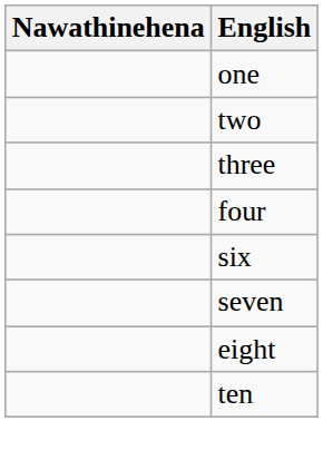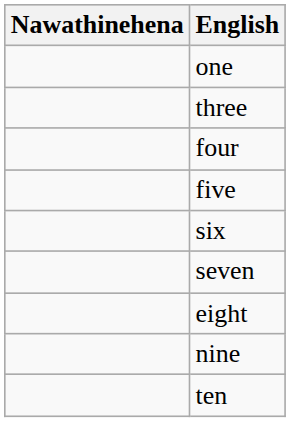 <table class="wikitable">
 <tr>
 <th>Nawathinehena</th>
 <th>English</th>
 </tr>
 <tr>
 <td></td>
 <td>one</td>
 </tr>
 <tr>
 <td></td>
-<td>two</td>
-</tr>
-<tr>
-<td></td>
 <td>three</td>
 </tr>
 <tr>
 <td></td>
 <td>four</td>
+</tr>
+<tr>
+<td></td>
+<td>five</td>
 </tr>
 <tr>
 <td></td>
 <td>six</td>
 </tr>
 <tr>
 <td></td>
 <td>seven</td>
 </tr>
 <tr>
 <td></td>
 <td>eight</td>
 </tr>
 <tr>
 <td></td>
+<td>nine</td>
+</tr>
+<tr>
+<td></td>
 <td>ten</td>
 </tr>
 </table>
